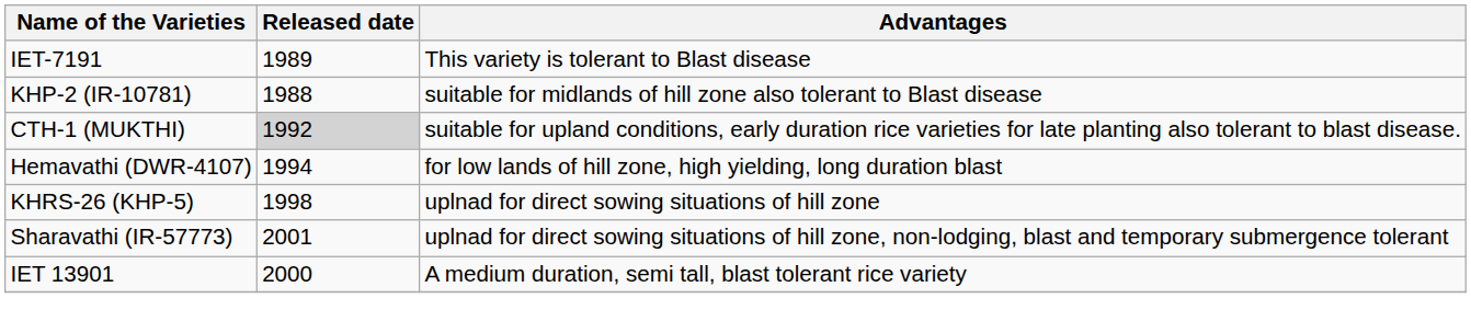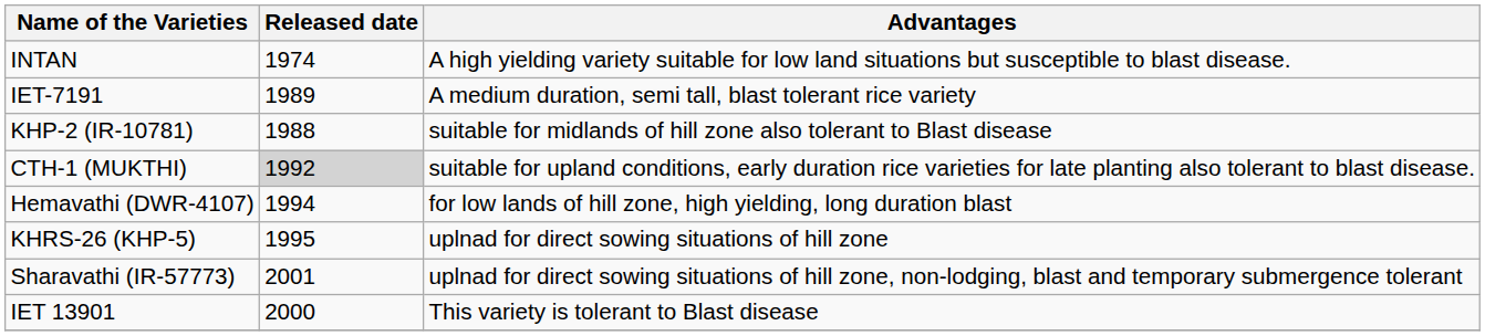 <table class="wikitable">
 <tr>
 <th>Name of the Varieties</th>
 <th>Released date</th>
 <th>Advantages</th>
 </tr>
 <tr>
+<td>INTAN</td>
+<td>1974</td>
+<td>A high yielding variety suitable for low land situations but susceptible to blast disease.</td>
+</tr>
+<tr>
 <td>IET-7191</td>
 <td>1989</td>
-<td>This variety is tolerant to Blast disease</td>
+<td>A medium duration, semi tall, blast tolerant rice variety</td>
 </tr>
 <tr>
 <td>KHP-2 (IR-10781)</td>
 <td>1988</td>
 <td>suitable for midlands of hill zone also tolerant to Blast disease</td>
 </tr>
 <tr>
 <td>CTH-1 (MUKTHI)</td>
 <td style="background: lightgrey;">1992</td>
 <td>suitable for upland conditions, early duration rice varieties for late planting also tolerant to blast disease.</td>
 </tr>
 <tr>
 <td>Hemavathi (DWR-4107)</td>
 <td>1994</td>
 <td>for low lands of hill zone, high yielding, long duration blast</td>
 </tr>
 <tr>
 <td>KHRS-26 (KHP-5)</td>
-<td>1998</td>
+<td>1995</td>
 <td>uplnad for direct sowing situations of hill zone</td>
 </tr>
 <tr>
 <td>Sharavathi (IR-57773)</td>
 <td>2001</td>
 <td>uplnad for direct sowing situations of hill zone, non-lodging, blast and temporary submergence tolerant</td>
 </tr>
 <tr>
 <td>IET 13901</td>
 <td>2000</td>
-<td>A medium duration, semi tall, blast tolerant rice variety</td>
+<td>This variety is tolerant to Blast disease</td>
 </tr>
 <tr>
 </tr>
 </table>
